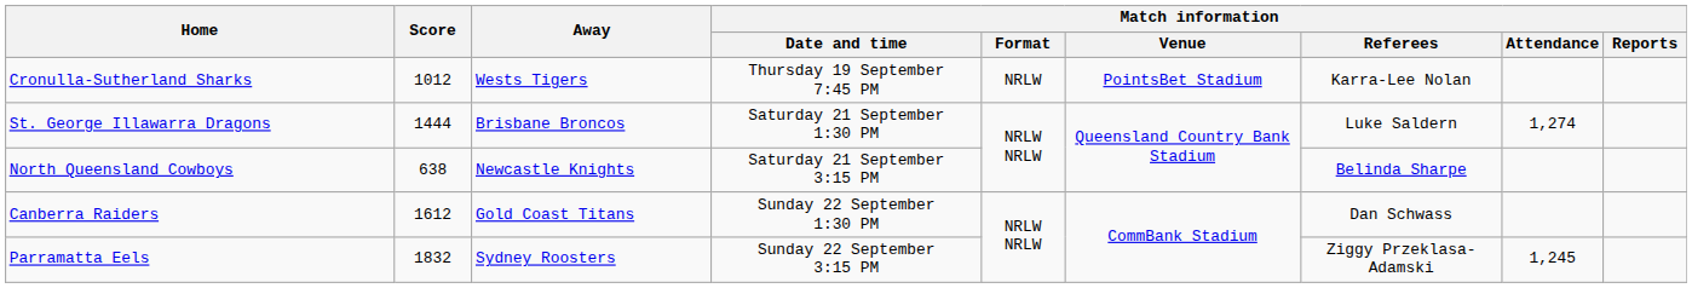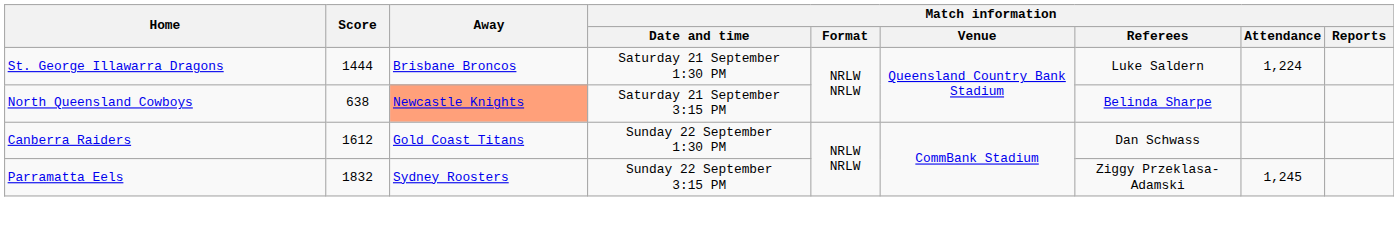 <table class="wikitable" width="100%" style="border-collapse:collapse; font-size:90%; text-align:center;">
 <tr>
 <th rowspan="2">Home</th>
 <th rowspan="2" text-align:center;>Score</th>
 <th rowspan="2">Away</th>
 <th colspan="6">Match information</th>
 </tr>
 <tr>
 <th width="16%">Date and time</th>
 <th width="5%">Format</th>
 <th width="14%">Venue</th>
 <th width="12%">Referees</th>
 <th width="5%">Attendance</th>
 <th width="5%">Reports</th>
 </tr>
 <tr>
-<td align="left"> <a href='#'>Cronulla-Sutherland Sharks</a></td>
-<td>1012</td>
-<td align="left"> <a href='#'>Wests Tigers</a></td>
-<td>Thursday 19 September<br>7:45 PM</td>
-<td>NRLW<br></td>
-<td><a href='#'>PointsBet Stadium</a></td>
-<td>Karra-Lee Nolan</td>
-<td></td>
-<td></td>
-</tr>
-<tr>
 <td align="left"> <a href='#'>St. George Illawarra Dragons</a></td>
 <td>1444</td>
 <td align="left"> <a href='#'>Brisbane Broncos</a></td>
 <td>Saturday 21 September<br>1:30 PM</td>
 <td rowspan=2>NRLW<br>NRLW</td>
 <td rowspan=2><a href='#'>Queensland Country Bank Stadium</a></td>
 <td>Luke Saldern</td>
-<td>1,274</td>
+<td>1,224</td>
 <td></td>
 </tr>
 <tr>
 <td align="left"> <a href='#'>North Queensland Cowboys</a></td>
 <td>638</td>
-<td align="left"> <a href='#'>Newcastle Knights</a></td>
+<td align="left" style="background: lightsalmon;"> <a href='#'>Newcastle Knights</a></td>
 <td>Saturday 21 September<br>3:15 PM</td>
 <td><a href='#'>Belinda Sharpe</a></td>
 <td></td>
 <td></td>
 </tr>
 <tr>
 <td align="left"> <a href='#'>Canberra Raiders</a></td>
 <td>1612</td>
 <td align="left"> <a href='#'>Gold Coast Titans</a></td>
 <td>Sunday 22 September<br>1:30 PM</td>
 <td rowspan=2>NRLW<br>NRLW</td>
 <td rowspan=2><a href='#'>CommBank Stadium</a></td>
 <td>Dan Schwass</td>
 <td></td>
 <td></td>
 </tr>
 <tr>
 <td align="left"> <a href='#'>Parramatta Eels</a></td>
 <td>1832</td>
 <td align="left"> <a href='#'>Sydney Roosters</a></td>
 <td>Sunday 22 September<br>3:15 PM</td>
 <td>Ziggy Przeklasa-Adamski</td>
 <td>1,245</td>
 <td></td>
 </tr>
 </table>
